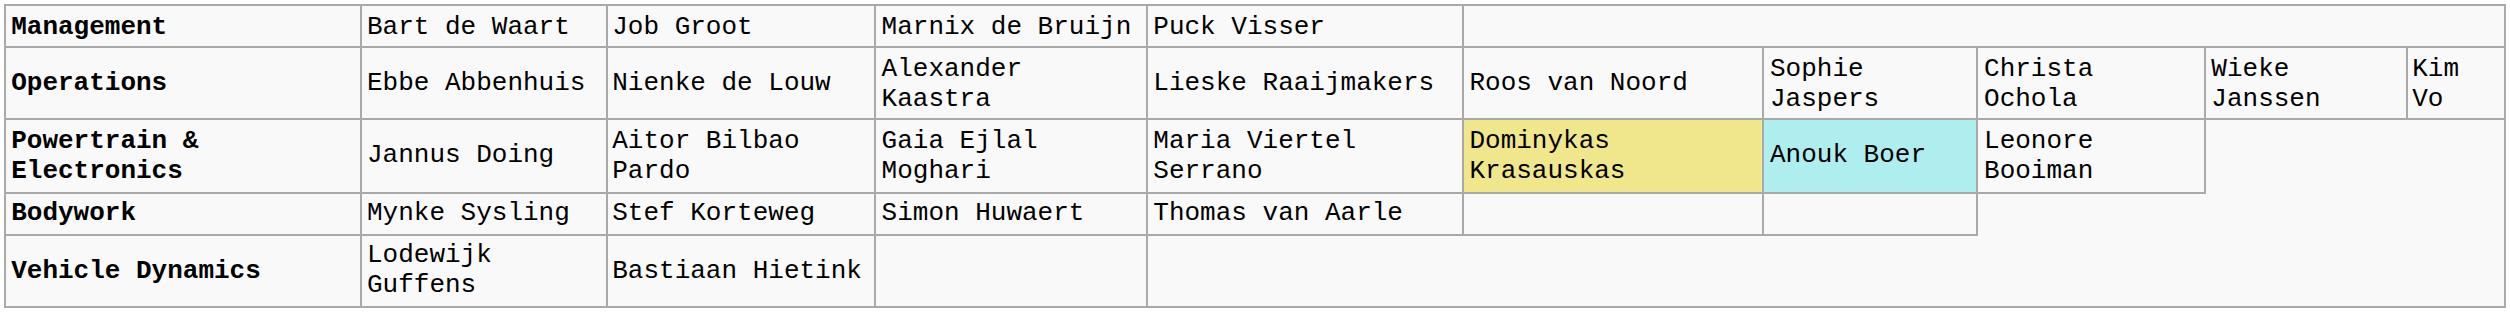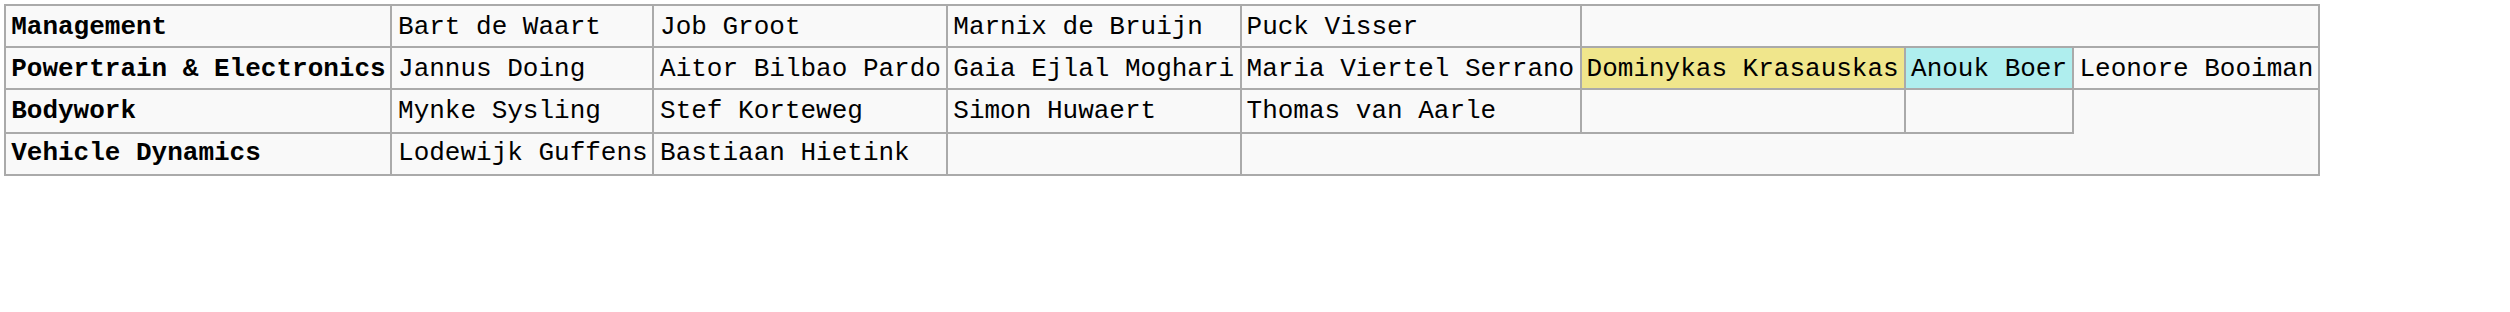 <table class="wikitable">
 <tr>
 <td><strong>Management</strong></td>
 <td>Bart de Waart</td>
 <td>Job Groot</td>
 <td>Marnix de Bruijn</td>
 <td>Puck Visser</td>
-</tr>
-<tr>
-<td><strong>Operations</strong></td>
-<td>Ebbe Abbenhuis</td>
-<td>Nienke de Louw</td>
-<td>Alexander Kaastra</td>
-<td>Lieske Raaijmakers</td>
-<td>Roos van Noord</td>
-<td>Sophie Jaspers</td>
-<td>Christa Ochola</td>
-<td>Wieke Janssen</td>
-<td>Kim Vo</td>
 </tr>
 <tr>
 <td><strong>Powertrain & Electronics</strong></td>
 <td>Jannus Doing</td>
 <td>Aitor Bilbao Pardo</td>
 <td>Gaia Ejlal Moghari</td>
 <td>Maria Viertel Serrano</td>
 <td style="background: khaki;">Dominykas Krasauskas</td>
 <td style="background: paleturquoise;">Anouk Boer</td>
 <td>Leonore Booiman</td>
 </tr>
 <tr>
 <td><strong>Bodywork</strong></td>
 <td>Mynke Sysling</td>
 <td>Stef Korteweg</td>
 <td>Simon Huwaert</td>
 <td>Thomas van Aarle</td>
 <td></td>
 <td></td>
 </tr>
 <tr>
 <td><strong>Vehicle Dynamics</strong></td>
 <td>Lodewijk Guffens</td>
 <td>Bastiaan Hietink</td>
 <td></td>
 </tr>
 <tr>
 </tr>
 </table>
